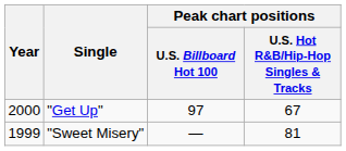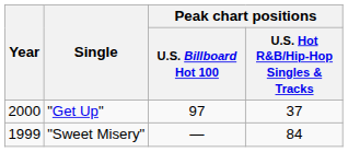 <table class="wikitable">
 <tr>
 <th rowspan="2">Year</th>
 <th rowspan="2">Single</th>
 <th colspan="2">Peak chart positions</th>
 </tr>
 <tr>
 <th width="100"><small>U.S. <a href='#'><em>Billboard</em> Hot 100</a></small></th>
 <th width="100"><small>U.S. <a href='#'>Hot R&B/Hip-Hop Singles & Tracks</a></small></th>
 </tr>
 <tr>
 <td align="center">2000</td>
 <td align="left">"<a href='#'>Get Up</a>"</td>
 <td align="center">97</td>
-<td align="center">67</td>
+<td align="center">37</td>
 </tr>
 <tr>
 <td align="center">1999</td>
 <td align="left">"Sweet Misery"</td>
 <td align="center">—</td>
-<td align="center">81</td>
+<td align="center">84</td>
 </tr>
 </table>
